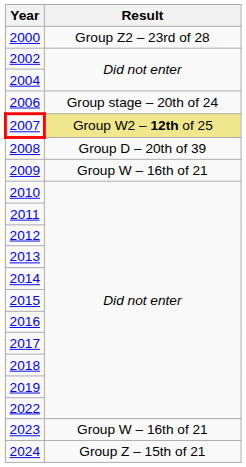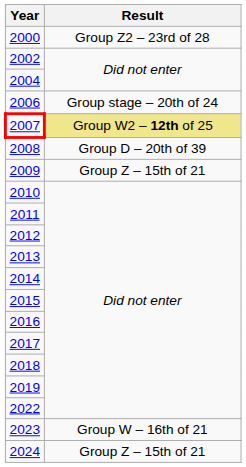 <table class="wikitable" style="text-align: center; font-size:90%">
 <tr>
 <th>Year</th>
 <th style="width:200px">Result</th>
 </tr>
 <tr>
 <td> <a href='#'>2000</a></td>
 <td>Group Z2 – 23rd of 28</td>
 </tr>
 <tr>
 <td> <a href='#'>2002</a></td>
 <td rowspan="2"><em>Did not enter</em></td>
 </tr>
 <tr>
 <td> <a href='#'>2004</a></td>
 </tr>
 <tr>
 <td> <a href='#'>2006</a></td>
 <td>Group stage – 20th of 24</td>
 </tr>
 <tr>
 <td style="border: 3px solid red"> <a href='#'>2007</a></td>
 <td style="background: khaki;">Group W2 – <strong>12th</strong> of 25</td>
 </tr>
 <tr>
 <td> <a href='#'>2008</a></td>
 <td>Group D – 20th of 39</td>
 </tr>
 <tr>
 <td> <a href='#'>2009</a></td>
-<td>Group W – 16th of 21</td>
+<td>Group Z – 15th of 21</td>
 </tr>
 <tr>
 <td> <a href='#'>2010</a></td>
 <td rowspan="11"><em>Did not enter</em></td>
 </tr>
 <tr>
 <td> <a href='#'>2011</a></td>
 </tr>
 <tr>
 <td> <a href='#'>2012</a></td>
 </tr>
 <tr>
 <td> <a href='#'>2013</a></td>
 </tr>
 <tr>
 <td> <a href='#'>2014</a></td>
 </tr>
 <tr>
 <td> <a href='#'>2015</a></td>
 </tr>
 <tr>
 <td> <a href='#'>2016</a></td>
 </tr>
 <tr>
 <td> <a href='#'>2017</a></td>
 </tr>
 <tr>
 <td> <a href='#'>2018</a></td>
 </tr>
 <tr>
 <td> <a href='#'>2019</a></td>
 </tr>
 <tr>
 <td> <a href='#'>2022</a></td>
 </tr>
 <tr>
 <td> <a href='#'>2023</a></td>
 <td>Group W – 16th of 21</td>
 </tr>
 <tr>
 <td> <a href='#'>2024</a></td>
 <td>Group Z – 15th of 21</td>
 </tr>
 </table>
